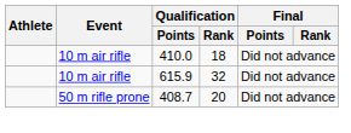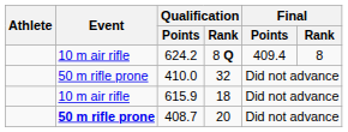 <table class="wikitable" style="font-size:90%; text-align:center;">
 <tr>
 <th rowspan="2">Athlete</th>
 <th rowspan="2">Event</th>
 <th colspan="2">Qualification</th>
 <th colspan="2">Final</th>
 </tr>
 <tr style="font-size:95%;">
 <th>Points</th>
 <th>Rank</th>
 <th>Points</th>
 <th>Rank</th>
 </tr>
 <tr>
 <td style="text-align:left;"></td>
 <td style="text-align:left;"><a href='#'>10 m air rifle</a></td>
+<td>624.2</td>
+<td>8 <strong>Q</strong></td>
+<td>409.4</td>
+<td>8</td>
+</tr>
+<tr>
+<td style="text-align:left;"></td>
+<td style="text-align:left;"><a href='#'>50 m rifle prone</a></td>
 <td>410.0</td>
-<td>18</td>
+<td>32</td>
 <td colspan="2">Did not advance</td>
 </tr>
 <tr>
 <td style="text-align:left;"></td>
 <td style="text-align:left;"><a href='#'>10 m air rifle</a></td>
 <td>615.9</td>
-<td>32</td>
+<td>18</td>
 <td colspan="2">Did not advance</td>
 </tr>
 <tr>
 <td style="text-align:left;"></td>
-<td style="text-align:left;"><a href='#'>50 m rifle prone</a></td>
+<td style="text-align:left;"><strong><a href='#'>50 m rifle prone</a></strong></td>
 <td>408.7</td>
 <td>20</td>
 <td colspan="2">Did not advance</td>
 </tr>
 </table>
